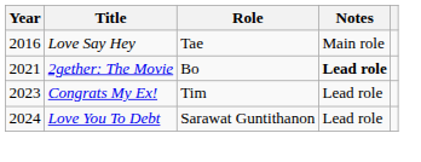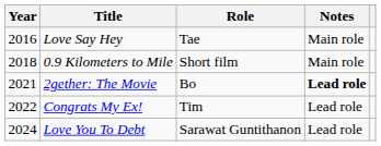 <table class="wikitable sortable plainrowheaders">
 <tr>
 <th scope="col">Year</th>
 <th scope="col">Title</th>
 <th scope="col">Role</th>
 <th scope="col" class="unsortable">Notes</th>
 <th scope="col" class="unsortable"></th>
 </tr>
 <tr>
 <td>2016</td>
 <td><em>Love Say Hey</em></td>
 <td>Tae</td>
 <td>Main role</td>
 <td></td>
 </tr>
 <tr>
+<td>2018</td>
+<td><em>0.9 Kilometers to Mile</em></td>
+<td>Short film</td>
+<td>Main role</td>
+<td></td>
+</tr>
+<tr>
 <td>2021</td>
 <td><em><a href='#'>2gether: The Movie</a></em></td>
 <td>Bo</td>
 <td><strong>Lead role</strong></td>
 <td></td>
 </tr>
 <tr>
-<td>2023</td>
+<td>2022</td>
 <td><em><a href='#'>Congrats My Ex!</a></em></td>
 <td>Tim</td>
 <td>Lead role</td>
 <td></td>
 </tr>
 <tr>
 <td>2024</td>
 <td><em><a href='#'>Love You To Debt</a></em></td>
 <td>Sarawat Guntithanon</td>
 <td>Lead role</td>
 <td></td>
 </tr>
 </table>
